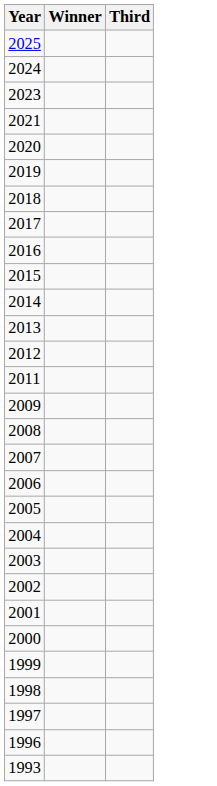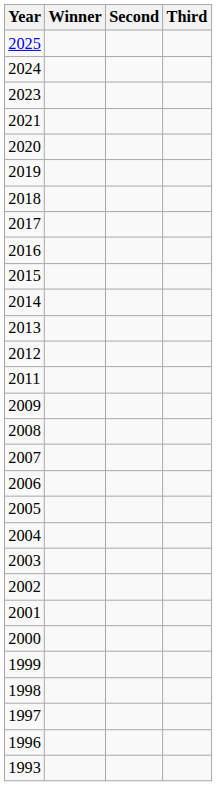 <table class="wikitable">
 <tr>
 <th>Year</th>
 <th>Winner</th>
+<th>Second</th>
 <th>Third</th>
 </tr>
 <tr>
 <td><a href='#'>2025</a></td>
+<td></td>
 <td></td>
 <td></td>
 </tr>
 <tr>
 <td>2024</td>
 <td></td>
 <td></td>
+<td></td>
 </tr>
 <tr>
 <td>2023</td>
+<td></td>
 <td></td>
 <td></td>
 </tr>
 <tr>
 <td>2021</td>
 <td></td>
 <td></td>
+<td></td>
 </tr>
 <tr>
 <td>2020</td>
+<td></td>
 <td></td>
 <td></td>
 </tr>
 <tr>
 <td>2019</td>
 <td></td>
 <td></td>
+<td></td>
 </tr>
 <tr>
 <td>2018</td>
+<td></td>
 <td></td>
 <td></td>
 </tr>
 <tr>
 <td>2017</td>
 <td></td>
 <td></td>
+<td></td>
 </tr>
 <tr>
 <td>2016</td>
+<td></td>
 <td></td>
 <td></td>
 </tr>
 <tr>
 <td>2015</td>
 <td></td>
 <td></td>
+<td></td>
 </tr>
 <tr>
 <td>2014</td>
+<td></td>
 <td></td>
 <td></td>
 </tr>
 <tr>
 <td>2013</td>
 <td></td>
 <td></td>
+<td></td>
 </tr>
 <tr>
 <td>2012</td>
+<td></td>
 <td></td>
 <td></td>
 </tr>
 <tr>
 <td>2011</td>
 <td></td>
 <td></td>
+<td></td>
 </tr>
 <tr>
 <td>2009</td>
+<td></td>
 <td></td>
 <td></td>
 </tr>
 <tr>
 <td>2008</td>
 <td></td>
 <td></td>
+<td></td>
 </tr>
 <tr>
 <td>2007</td>
+<td></td>
 <td></td>
 <td></td>
 </tr>
 <tr>
 <td>2006</td>
 <td></td>
 <td></td>
+<td></td>
 </tr>
 <tr>
 <td>2005</td>
+<td></td>
 <td></td>
 <td></td>
 </tr>
 <tr>
 <td>2004</td>
 <td></td>
 <td></td>
+<td></td>
 </tr>
 <tr>
 <td>2003</td>
+<td></td>
 <td></td>
 <td></td>
 </tr>
 <tr>
 <td>2002</td>
 <td></td>
 <td></td>
+<td></td>
 </tr>
 <tr>
 <td>2001</td>
+<td></td>
 <td></td>
 <td></td>
 </tr>
 <tr>
 <td>2000</td>
 <td></td>
 <td></td>
+<td></td>
 </tr>
 <tr>
 <td>1999</td>
+<td></td>
 <td></td>
 <td></td>
 </tr>
 <tr>
 <td>1998</td>
 <td></td>
 <td></td>
+<td></td>
 </tr>
 <tr>
 <td>1997</td>
+<td></td>
 <td></td>
 <td></td>
 </tr>
 <tr>
 <td>1996</td>
 <td></td>
 <td></td>
+<td></td>
 </tr>
 <tr>
 <td>1993</td>
 <td></td>
 <td></td>
+<td></td>
 </tr>
 </table>
